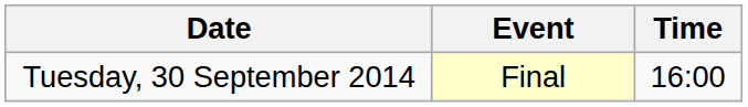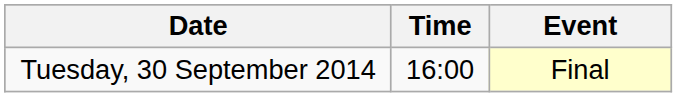 <table class = "wikitable" style="text-align:center;">
 <tr>
 <th width=220>Date</th>
+<th width=50>Time</th>
 <th width=100>Event</th>
-<th width=50>Time</th>
 </tr>
 <tr>
 <td>Tuesday, 30 September 2014</td>
+<td>16:00</td>
 <td bgcolor=ffffcc>Final</td>
-<td>16:00</td>
 </tr>
 </table>
